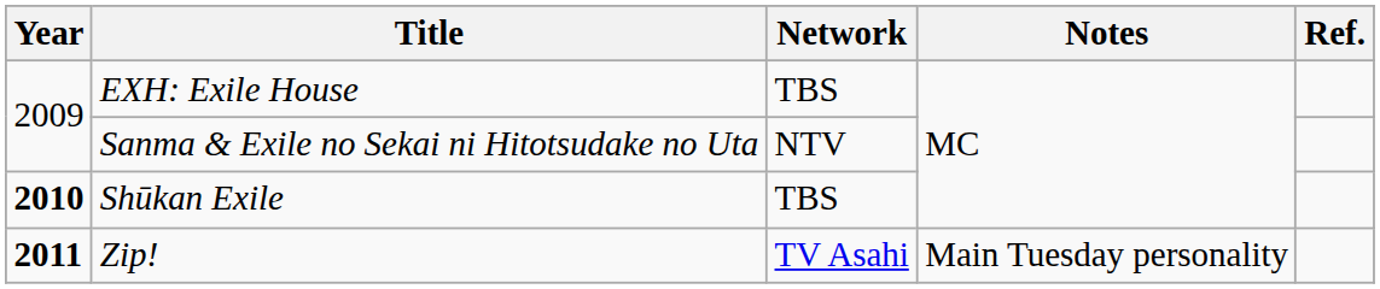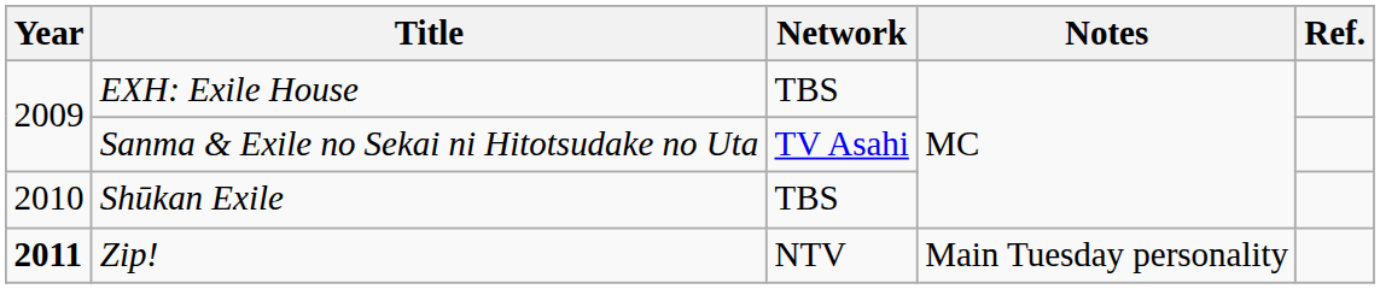 <table class="wikitable">
 <tr>
 <th>Year</th>
 <th>Title</th>
 <th>Network</th>
 <th>Notes</th>
 <th>Ref.</th>
 </tr>
 <tr>
 <td rowspan="2">2009</td>
 <td><em>EXH: Exile House</em></td>
 <td>TBS</td>
 <td rowspan="3">MC</td>
 <td></td>
 </tr>
 <tr>
 <td><em>Sanma & Exile no Sekai ni Hitotsudake no Uta</em></td>
-<td>NTV</td>
+<td><a href='#'>TV Asahi</a></td>
 <td></td>
 </tr>
 <tr>
-<td><strong>2010</strong></td>
+<td>2010</td>
 <td><em>Shūkan Exile</em></td>
 <td>TBS</td>
 <td></td>
 </tr>
 <tr>
 <td><strong>2011</strong></td>
 <td><em>Zip!</em></td>
-<td><a href='#'>TV Asahi</a></td>
+<td>NTV</td>
 <td>Main Tuesday personality</td>
 <td></td>
 </tr>
 </table>
